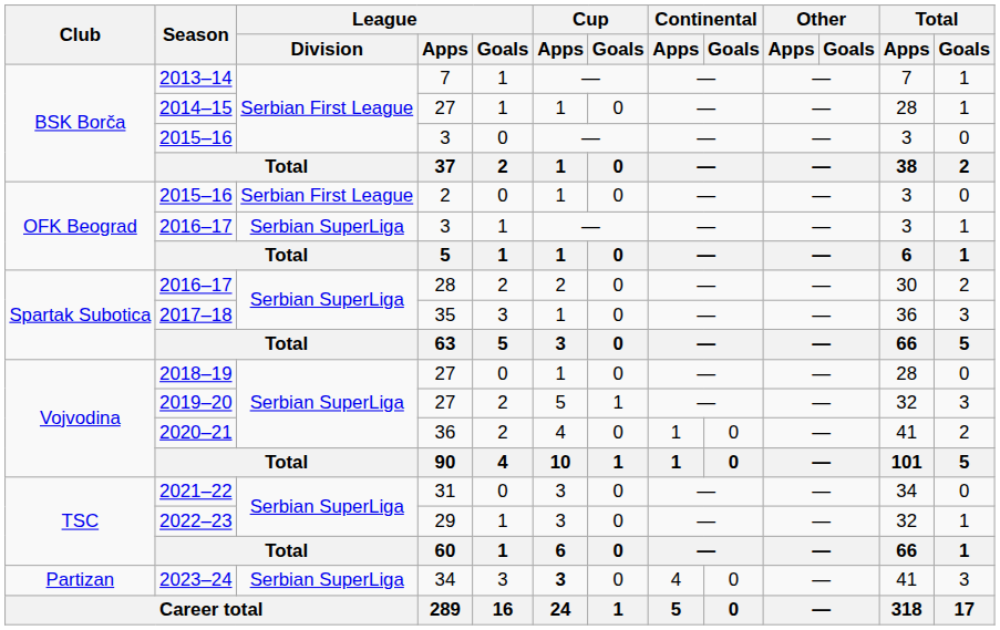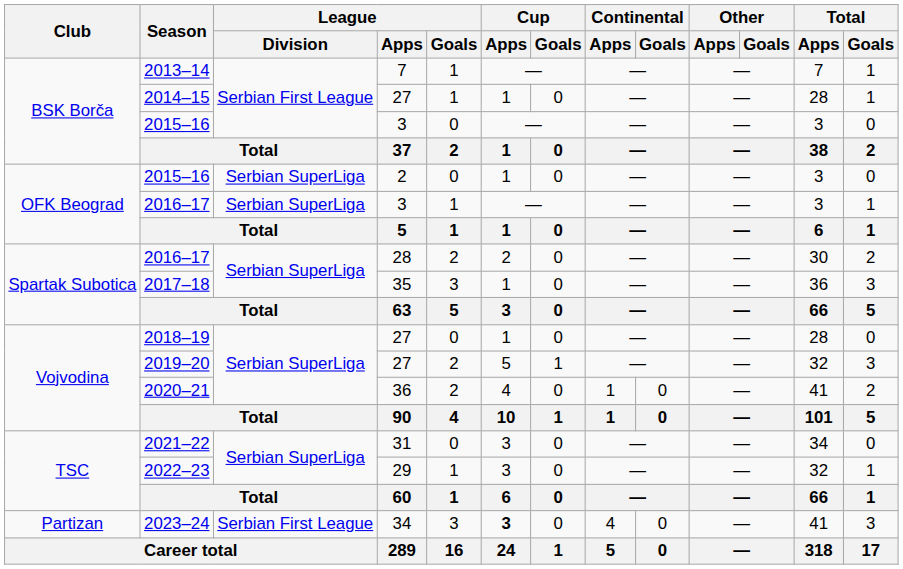 <table class="wikitable" style="text-align:center">
 <tr>
 <th rowspan="2">Club</th>
 <th rowspan="2">Season</th>
 <th colspan="3">League</th>
 <th colspan="2">Cup</th>
 <th colspan="2">Continental</th>
 <th colspan="2">Other</th>
 <th colspan="2">Total</th>
 </tr>
 <tr>
 <th>Division</th>
 <th>Apps</th>
 <th>Goals</th>
 <th>Apps</th>
 <th>Goals</th>
 <th>Apps</th>
 <th>Goals</th>
 <th>Apps</th>
 <th>Goals</th>
 <th>Apps</th>
 <th>Goals</th>
 </tr>
 <tr>
 <td rowspan="4"><a href='#'>BSK Borča</a></td>
 <td><a href='#'>2013–14</a></td>
 <td rowspan=3><a href='#'>Serbian First League</a></td>
 <td>7</td>
 <td>1</td>
 <td colspan="2">—</td>
 <td colspan="2">—</td>
 <td colspan="2">—</td>
 <td>7</td>
 <td>1</td>
 </tr>
 <tr>
 <td><a href='#'>2014–15</a></td>
 <td>27</td>
 <td>1</td>
 <td>1</td>
 <td>0</td>
 <td colspan="2">—</td>
 <td colspan="2">—</td>
 <td>28</td>
 <td>1</td>
 </tr>
 <tr>
 <td><a href='#'>2015–16</a></td>
 <td>3</td>
 <td>0</td>
 <td colspan="2">—</td>
 <td colspan="2">—</td>
 <td colspan="2">—</td>
 <td>3</td>
 <td>0</td>
 </tr>
 <tr>
 <th colspan="2">Total</th>
 <th>37</th>
 <th>2</th>
 <th>1</th>
 <th>0</th>
 <th colspan="2">—</th>
 <th colspan="2">—</th>
 <th>38</th>
 <th>2</th>
 </tr>
 <tr>
 <td rowspan="3"><a href='#'>OFK Beograd</a></td>
 <td><a href='#'>2015–16</a></td>
-<td><a href='#'>Serbian First League</a></td>
+<td><a href='#'>Serbian SuperLiga</a></td>
 <td>2</td>
 <td>0</td>
 <td>1</td>
 <td>0</td>
 <td colspan="2">—</td>
 <td colspan="2">—</td>
 <td>3</td>
 <td>0</td>
 </tr>
 <tr>
 <td><a href='#'>2016–17</a></td>
 <td><a href='#'>Serbian SuperLiga</a></td>
 <td>3</td>
 <td>1</td>
 <td colspan="2">—</td>
 <td colspan="2">—</td>
 <td colspan="2">—</td>
 <td>3</td>
 <td>1</td>
 </tr>
 <tr>
 <th colspan="2">Total</th>
 <th>5</th>
 <th>1</th>
 <th>1</th>
 <th>0</th>
 <th colspan="2">—</th>
 <th colspan="2">—</th>
 <th>6</th>
 <th>1</th>
 </tr>
 <tr>
 <td rowspan="3"><a href='#'>Spartak Subotica</a></td>
 <td><a href='#'>2016–17</a></td>
 <td rowspan=2><a href='#'>Serbian SuperLiga</a></td>
 <td>28</td>
 <td>2</td>
 <td>2</td>
 <td>0</td>
 <td colspan="2">—</td>
 <td colspan="2">—</td>
 <td>30</td>
 <td>2</td>
 </tr>
 <tr>
 <td><a href='#'>2017–18</a></td>
 <td>35</td>
 <td>3</td>
 <td>1</td>
 <td>0</td>
 <td colspan="2">—</td>
 <td colspan="2">—</td>
 <td>36</td>
 <td>3</td>
 </tr>
 <tr>
 <th colspan="2">Total</th>
 <th>63</th>
 <th>5</th>
 <th>3</th>
 <th>0</th>
 <th colspan="2">—</th>
 <th colspan="2">—</th>
 <th>66</th>
 <th>5</th>
 </tr>
 <tr>
 <td rowspan="4"><a href='#'>Vojvodina</a></td>
 <td><a href='#'>2018–19</a></td>
 <td rowspan="3"><a href='#'>Serbian SuperLiga</a></td>
 <td>27</td>
 <td>0</td>
 <td>1</td>
 <td>0</td>
 <td colspan="2">—</td>
 <td colspan="2">—</td>
 <td>28</td>
 <td>0</td>
 </tr>
 <tr>
 <td><a href='#'>2019–20</a></td>
 <td>27</td>
 <td>2</td>
 <td>5</td>
 <td>1</td>
 <td colspan="2">—</td>
 <td colspan="2">—</td>
 <td>32</td>
 <td>3</td>
 </tr>
 <tr>
 <td><a href='#'>2020–21</a></td>
 <td>36</td>
 <td>2</td>
 <td>4</td>
 <td>0</td>
 <td>1</td>
 <td>0</td>
 <td colspan="2">—</td>
 <td>41</td>
 <td>2</td>
 </tr>
 <tr>
 <th colspan="2">Total</th>
 <th>90</th>
 <th>4</th>
 <th>10</th>
 <th>1</th>
 <th>1</th>
 <th>0</th>
 <th colspan="2">—</th>
 <th>101</th>
 <th>5</th>
 </tr>
 <tr>
 <td rowspan="3"><a href='#'>TSC</a></td>
 <td><a href='#'>2021–22</a></td>
 <td rowspan=2><a href='#'>Serbian SuperLiga</a></td>
 <td>31</td>
 <td>0</td>
 <td>3</td>
 <td>0</td>
 <td colspan="2">—</td>
 <td colspan="2">—</td>
 <td>34</td>
 <td>0</td>
 </tr>
 <tr>
 <td><a href='#'>2022–23</a></td>
 <td>29</td>
 <td>1</td>
 <td>3</td>
 <td>0</td>
 <td colspan="2">—</td>
 <td colspan="2">—</td>
 <td>32</td>
 <td>1</td>
 </tr>
 <tr>
 <th colspan="2">Total</th>
 <th>60</th>
 <th>1</th>
 <th>6</th>
 <th>0</th>
 <th colspan="2">—</th>
 <th colspan="2">—</th>
 <th>66</th>
 <th>1</th>
 </tr>
 <tr>
 <td><a href='#'>Partizan</a></td>
 <td><a href='#'>2023–24</a></td>
-<td><a href='#'>Serbian SuperLiga</a></td>
+<td><a href='#'>Serbian First League</a></td>
 <td>34</td>
 <td>3</td>
 <td><strong>3</strong></td>
 <td>0</td>
 <td>4</td>
 <td>0</td>
 <td colspan="2">—</td>
 <td>41</td>
 <td>3</td>
 </tr>
 <tr>
 <th colspan="3">Career total</th>
 <th>289</th>
 <th>16</th>
 <th>24</th>
 <th>1</th>
 <th>5</th>
 <th>0</th>
 <th colspan="2">—</th>
 <th>318</th>
 <th>17</th>
 </tr>
 </table>
